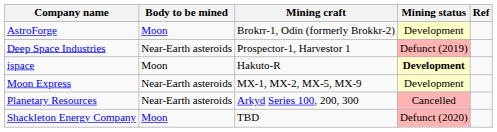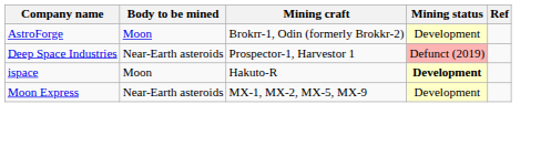 <table class="wikitable sortable">
 <tr>
 <th>Company name</th>
 <th>Body to be mined</th>
 <th>Mining craft</th>
 <th>Mining status</th>
 <th>Ref</th>
 </tr>
 <tr>
 <td><a href='#'>AstroForge</a></td>
 <td><a href='#'>Moon</a></td>
 <td>Brokrr-1, Odin (formerly Brokkr-2)</td>
 <td style="text-align: center; background: rgb(255,255,200)">Development</td>
 <td></td>
 </tr>
 <tr>
 <td><a href='#'>Deep Space Industries</a></td>
 <td>Near-Earth asteroids</td>
 <td>Prospector-1, Harvestor 1</td>
 <td style="text-align: center; background: rgb(255,180,180)">Defunct (2019)</td>
 <td></td>
 </tr>
 <tr>
 <td><a href='#'>ispace</a></td>
 <td>Moon</td>
 <td>Hakuto-R</td>
 <td style="text-align: center; background: rgb(255,255,200)"><strong>Development</strong></td>
 <td></td>
 </tr>
 <tr>
 <td><a href='#'>Moon Express</a></td>
 <td>Near-Earth asteroids</td>
 <td>MX-1, MX-2, MX-5, MX-9</td>
 <td style="text-align: center; background: rgb(255,255,200)">Development</td>
 <td></td>
 </tr>
-<tr>
-<td><a href='#'>Planetary Resources</a></td>
-<td>Near-Earth asteroids</td>
-<td><a href='#'>Arkyd</a> <a href='#'>Series 100</a>, 200, 300</td>
-<td style="text-align: center; background: rgb(255,180,180)">Cancelled</td>
-<td></td>
-</tr>
-<tr>
-<td><a href='#'>Shackleton Energy Company</a></td>
-<td><a href='#'>Moon</a></td>
-<td>TBD</td>
-<td style="text-align: center; background: rgb(255,180,180)">Defunct (2020)</td>
-<td></td>
-</tr>
 </table>
